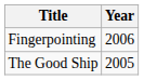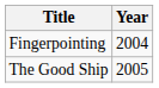 <table class="wikitable">
 <tr>
 <th>Title</th>
 <th>Year</th>
 </tr>
 <tr>
 <td>Fingerpointing</td>
-<td>2006</td>
+<td>2004</td>
 </tr>
 <tr>
 <td>The Good Ship</td>
 <td>2005</td>
 </tr>
 </table>
